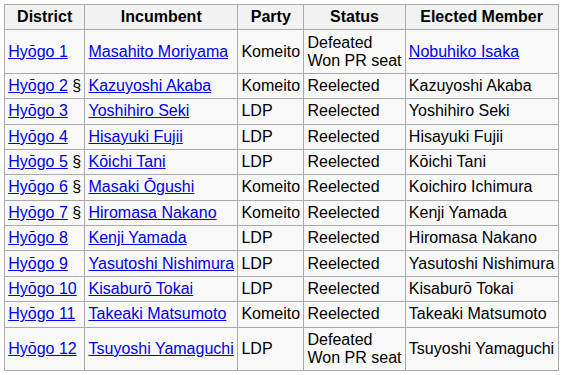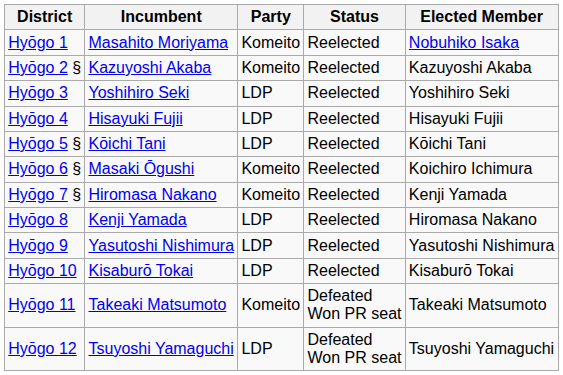 <table class="wikitable">
 <tr>
 <th>District</th>
 <th>Incumbent</th>
 <th>Party</th>
 <th>Status</th>
 <th>Elected Member</th>
 </tr>
 <tr>
 <td><a href='#'>Hyōgo 1</a></td>
 <td><a href='#'>Masahito Moriyama</a></td>
 <td>Komeito</td>
-<td>Defeated<br>Won PR seat</td>
+<td>Reelected</td>
 <td><a href='#'>Nobuhiko Isaka</a></td>
 </tr>
 <tr>
 <td><a href='#'>Hyōgo 2</a> §</td>
 <td><a href='#'>Kazuyoshi Akaba</a></td>
 <td>Komeito</td>
 <td>Reelected</td>
 <td>Kazuyoshi Akaba</td>
 </tr>
 <tr>
 <td><a href='#'>Hyōgo 3</a></td>
 <td><a href='#'>Yoshihiro Seki</a></td>
 <td>LDP</td>
 <td>Reelected</td>
 <td>Yoshihiro Seki</td>
 </tr>
 <tr>
 <td><a href='#'>Hyōgo 4</a></td>
 <td><a href='#'>Hisayuki Fujii</a></td>
 <td>LDP</td>
 <td>Reelected</td>
 <td>Hisayuki Fujii</td>
 </tr>
 <tr>
 <td><a href='#'>Hyōgo 5</a> §</td>
 <td><a href='#'>Kōichi Tani</a></td>
 <td>LDP</td>
 <td>Reelected</td>
 <td>Kōichi Tani</td>
 </tr>
 <tr>
 <td><a href='#'>Hyōgo 6</a> §</td>
 <td><a href='#'>Masaki Ōgushi</a></td>
 <td>Komeito</td>
 <td>Reelected</td>
 <td>Koichiro Ichimura</td>
 </tr>
 <tr>
 <td><a href='#'>Hyōgo 7</a> §</td>
 <td><a href='#'>Hiromasa Nakano</a></td>
 <td>Komeito</td>
 <td>Reelected</td>
 <td>Kenji Yamada</td>
 </tr>
 <tr>
 <td><a href='#'>Hyōgo 8</a></td>
 <td><a href='#'>Kenji Yamada</a></td>
 <td>LDP</td>
 <td>Reelected</td>
 <td>Hiromasa Nakano</td>
 </tr>
 <tr>
 <td><a href='#'>Hyōgo 9</a></td>
 <td><a href='#'>Yasutoshi Nishimura</a></td>
 <td>LDP</td>
 <td>Reelected</td>
 <td>Yasutoshi Nishimura</td>
 </tr>
 <tr>
 <td><a href='#'>Hyōgo 10</a></td>
 <td><a href='#'>Kisaburō Tokai</a></td>
 <td>LDP</td>
 <td>Reelected</td>
 <td>Kisaburō Tokai</td>
 </tr>
 <tr>
 <td><a href='#'>Hyōgo 11</a></td>
 <td><a href='#'>Takeaki Matsumoto</a></td>
 <td>Komeito</td>
-<td>Reelected</td>
+<td>Defeated<br>Won PR seat</td>
 <td>Takeaki Matsumoto</td>
 </tr>
 <tr>
 <td><a href='#'>Hyōgo 12</a></td>
 <td><a href='#'>Tsuyoshi Yamaguchi</a></td>
 <td>LDP</td>
 <td>Defeated<br>Won PR seat</td>
 <td>Tsuyoshi Yamaguchi</td>
 </tr>
 </table>
